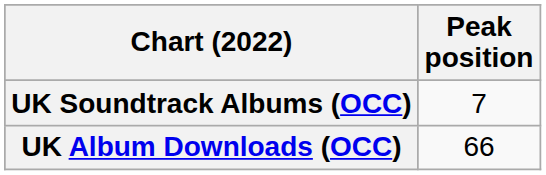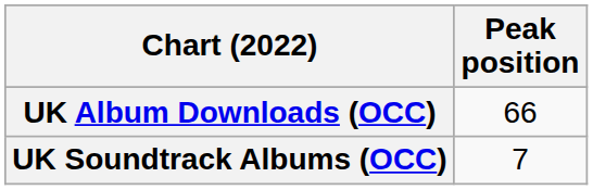 <table class="wikitable sortable plainrowheaders" style="text-align:center">
 <tr>
 <th scope="col">Chart (2022)</th>
 <th scope="col">Peak<br>position</th>
 </tr>
 <tr>
+<th scope="row">UK <a href='#'>Album Downloads</a> (<a href='#'>OCC</a>)</th>
+<td>66</td>
+</tr>
+<tr>
 <th scope="row">UK Soundtrack Albums (<a href='#'>OCC</a>)</th>
 <td>7</td>
 </tr>
-<tr>
-<th scope="row">UK <a href='#'>Album Downloads</a> (<a href='#'>OCC</a>)</th>
-<td>66</td>
-</tr>
 </table>
